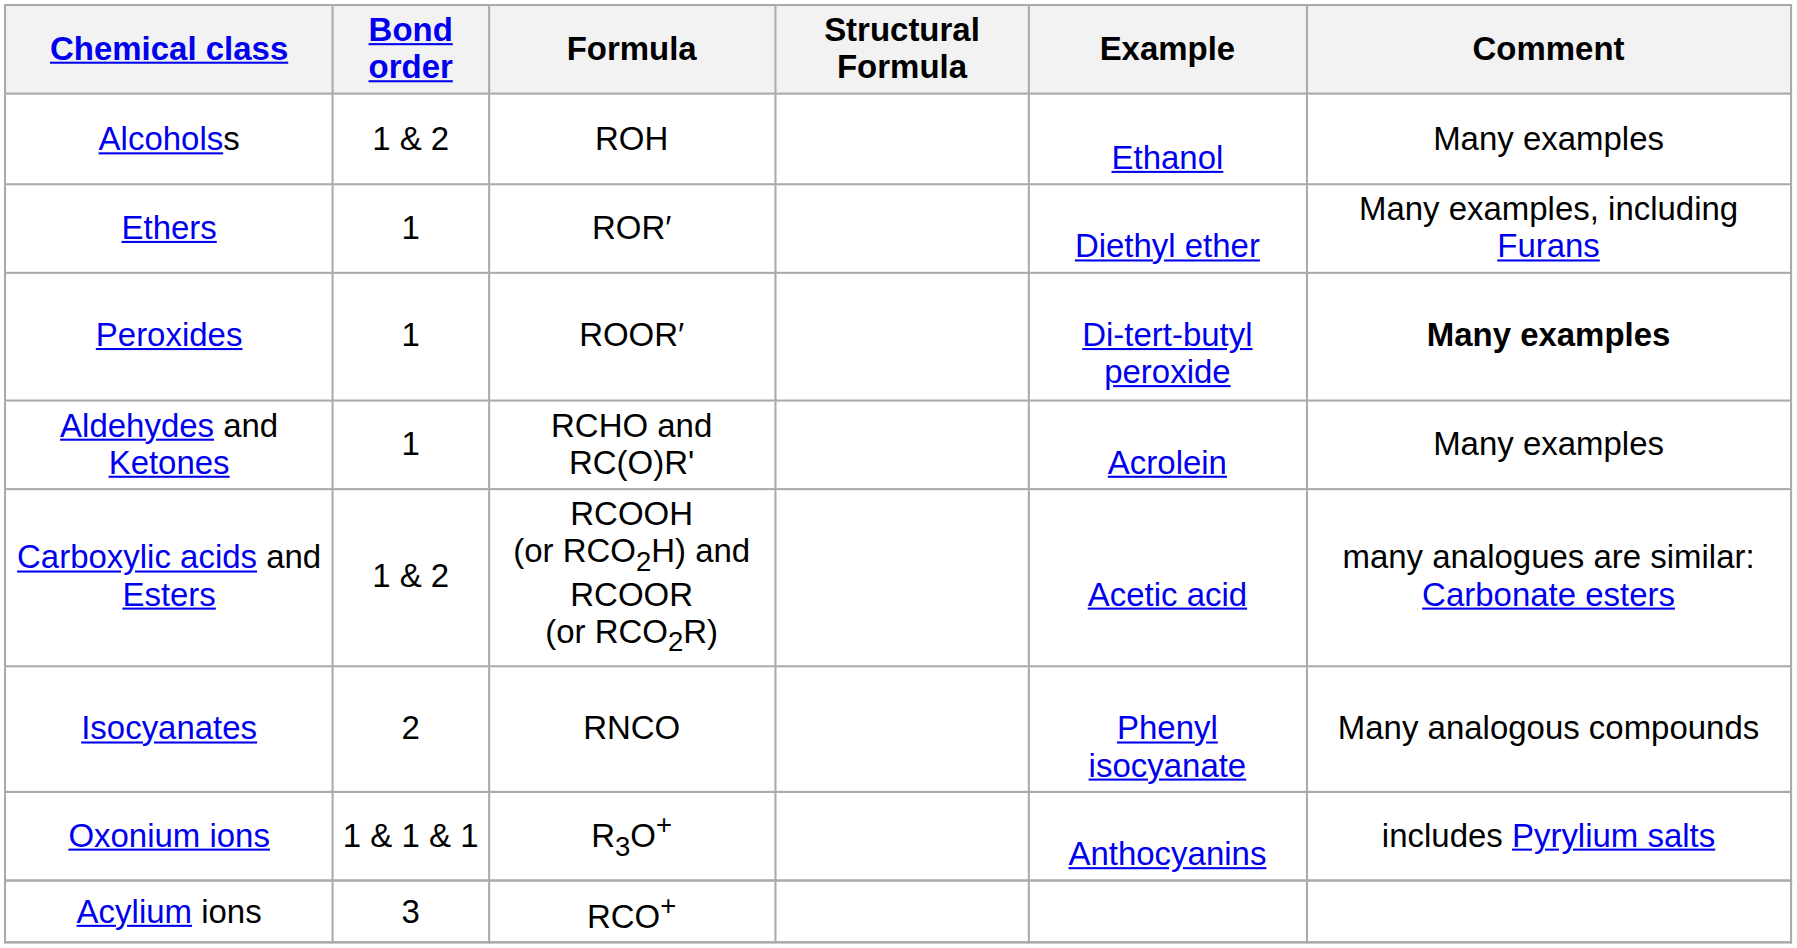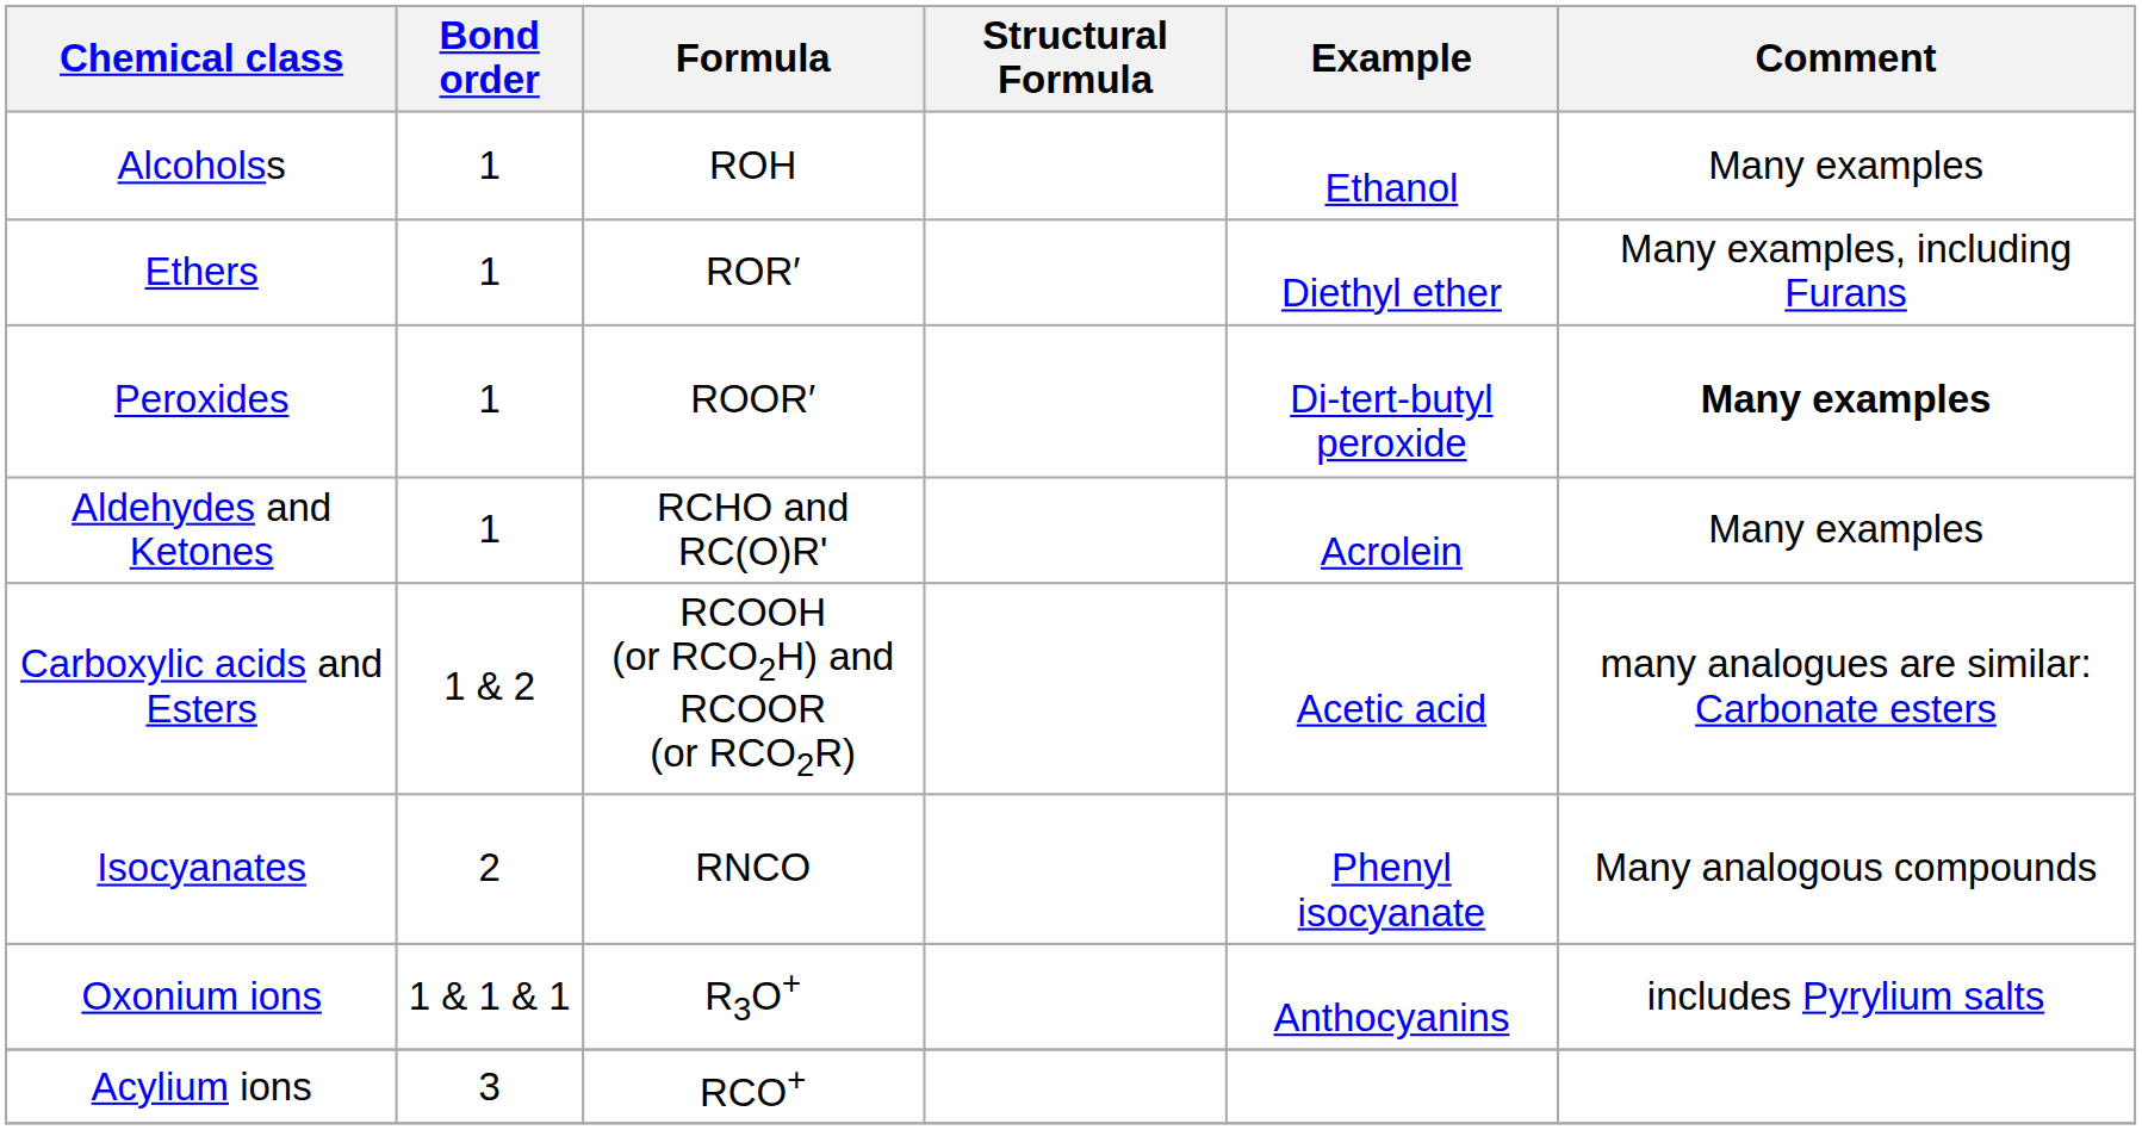 <table class="wikitable" style="background: #ffffff; text-align: center;">
 <tr>
 <th><a href='#'>Chemical class</a></th>
 <th><a href='#'>Bond order</a></th>
 <th>Formula</th>
 <th>Structural Formula</th>
 <th>Example</th>
 <th>Comment</th>
 </tr>
 <tr>
 <td><a href='#'>Alcohols</a>s</td>
-<td>1 & 2</td>
+<td>1</td>
 <td>ROH</td>
 <td></td>
 <td><br><a href='#'>Ethanol</a><br></td>
 <td>Many examples</td>
 </tr>
 <tr>
 <td><a href='#'>Ethers</a></td>
 <td>1</td>
 <td>ROR′</td>
 <td></td>
 <td><br><a href='#'>Diethyl ether</a><br></td>
 <td>Many examples, including <a href='#'>Furans</a></td>
 </tr>
 <tr>
 <td><a href='#'>Peroxides</a></td>
 <td>1</td>
 <td>ROOR′</td>
 <td></td>
 <td><br><a href='#'>Di-tert-butyl peroxide</a><br></td>
 <td><strong>Many examples</strong></td>
 </tr>
 <tr>
 <td><a href='#'>Aldehydes</a> and <a href='#'>Ketones</a></td>
 <td>1</td>
 <td>RCHO and RC(O)R'</td>
 <td></td>
 <td><br><a href='#'>Acrolein</a><br></td>
 <td>Many examples</td>
 </tr>
 <tr>
 <td><a href='#'>Carboxylic acids</a> and <a href='#'>Esters</a></td>
 <td>1 & 2</td>
 <td>RCOOH<br>(or RCO<sub>2</sub>H) and RCOOR<br>(or RCO<sub>2</sub>R)</td>
 <td></td>
 <td><br><a href='#'>Acetic acid</a><br></td>
 <td>many analogues are similar: <a href='#'>Carbonate esters</a></td>
 </tr>
 <tr>
 <td><a href='#'>Isocyanates</a></td>
 <td>2</td>
 <td>RNCO</td>
 <td></td>
 <td><br><a href='#'>Phenyl isocyanate</a></td>
 <td>Many analogous compounds</td>
 </tr>
 <tr>
 </tr>
 <tr>
 <td><a href='#'>Oxonium ions</a></td>
 <td>1 & 1 & 1</td>
 <td>R<sub>3</sub>O<sup>+</sup></td>
 <td></td>
 <td><br><a href='#'>Anthocyanins</a><br></td>
 <td>includes <a href='#'>Pyrylium salts</a></td>
 </tr>
 <tr>
 </tr>
 <tr>
 <td><a href='#'>Acylium</a> ions</td>
 <td>3</td>
 <td>RCO<sup>+</sup></td>
 <td></td>
 <td></td>
 <td></td>
 </tr>
 <tr>
 </tr>
 </table>
